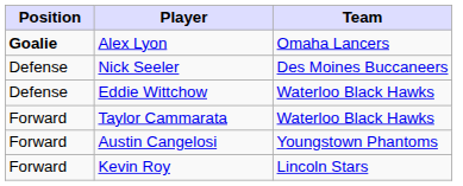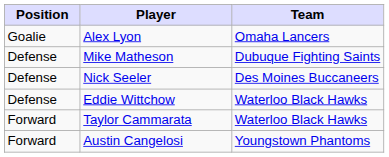 <table class="wikitable" style="text-align:left">
 <tr>
 <th style="background:#ddf; width:20%;">Position</th>
 <th style="background:#ddf; width:40%;">Player</th>
 <th style="background:#ddf; width:40%;">Team</th>
 </tr>
 <tr>
-<td><strong>Goalie</strong></td>
+<td>Goalie</td>
 <td><a href='#'>Alex Lyon</a></td>
 <td><a href='#'>Omaha Lancers</a></td>
+</tr>
+<tr>
+<td>Defense</td>
+<td><a href='#'>Mike Matheson</a></td>
+<td><a href='#'>Dubuque Fighting Saints</a></td>
 </tr>
 <tr>
 <td>Defense</td>
 <td><a href='#'>Nick Seeler</a></td>
 <td><a href='#'>Des Moines Buccaneers</a></td>
 </tr>
 <tr>
 <td>Defense</td>
 <td><a href='#'>Eddie Wittchow</a></td>
 <td><a href='#'>Waterloo Black Hawks</a></td>
 </tr>
 <tr>
 <td>Forward</td>
 <td><a href='#'>Taylor Cammarata</a></td>
 <td><a href='#'>Waterloo Black Hawks</a></td>
 </tr>
 <tr>
 <td>Forward</td>
 <td><a href='#'>Austin Cangelosi</a></td>
 <td><a href='#'>Youngstown Phantoms</a></td>
 </tr>
-<tr>
-<td>Forward</td>
-<td><a href='#'>Kevin Roy</a></td>
-<td><a href='#'>Lincoln Stars</a></td>
-</tr>
 </table>
